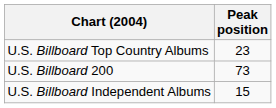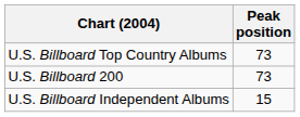 <table class="wikitable">
 <tr>
 <th>Chart (2004)</th>
 <th>Peak<br>position</th>
 </tr>
 <tr>
 <td>U.S. <em>Billboard</em> Top Country Albums</td>
-<td align="center">23</td>
+<td align="center">73</td>
 </tr>
 <tr>
 <td>U.S. <em>Billboard</em> 200</td>
 <td align="center">73</td>
 </tr>
 <tr>
 <td>U.S. <em>Billboard</em> Independent Albums</td>
 <td align="center">15</td>
 </tr>
 </table>
